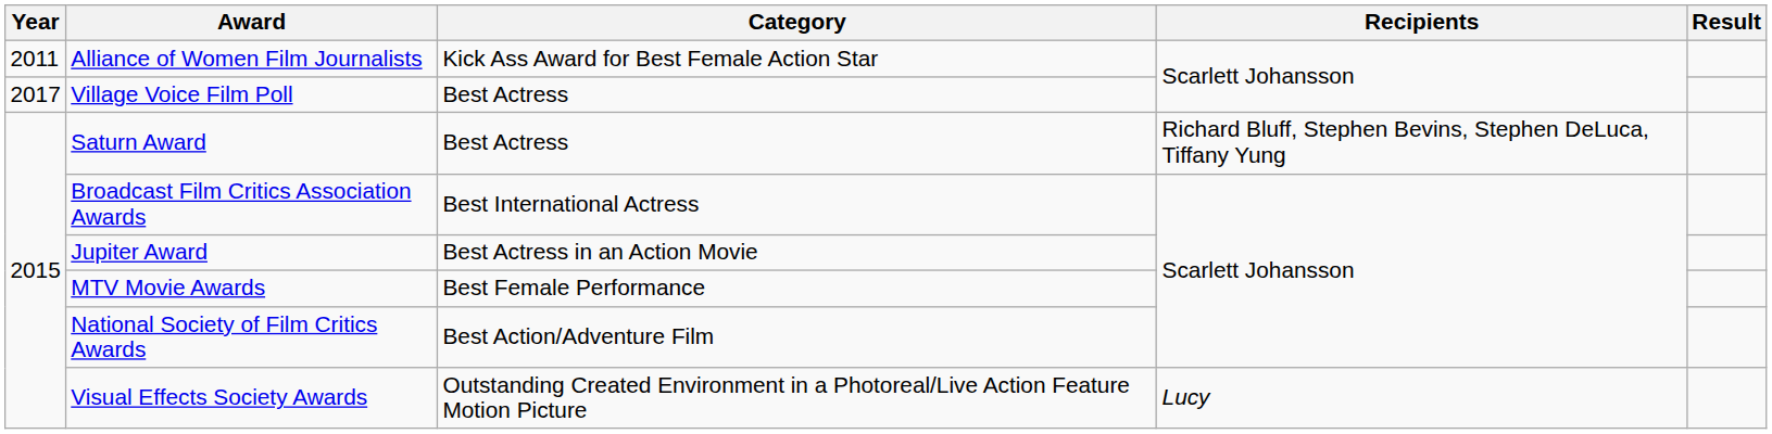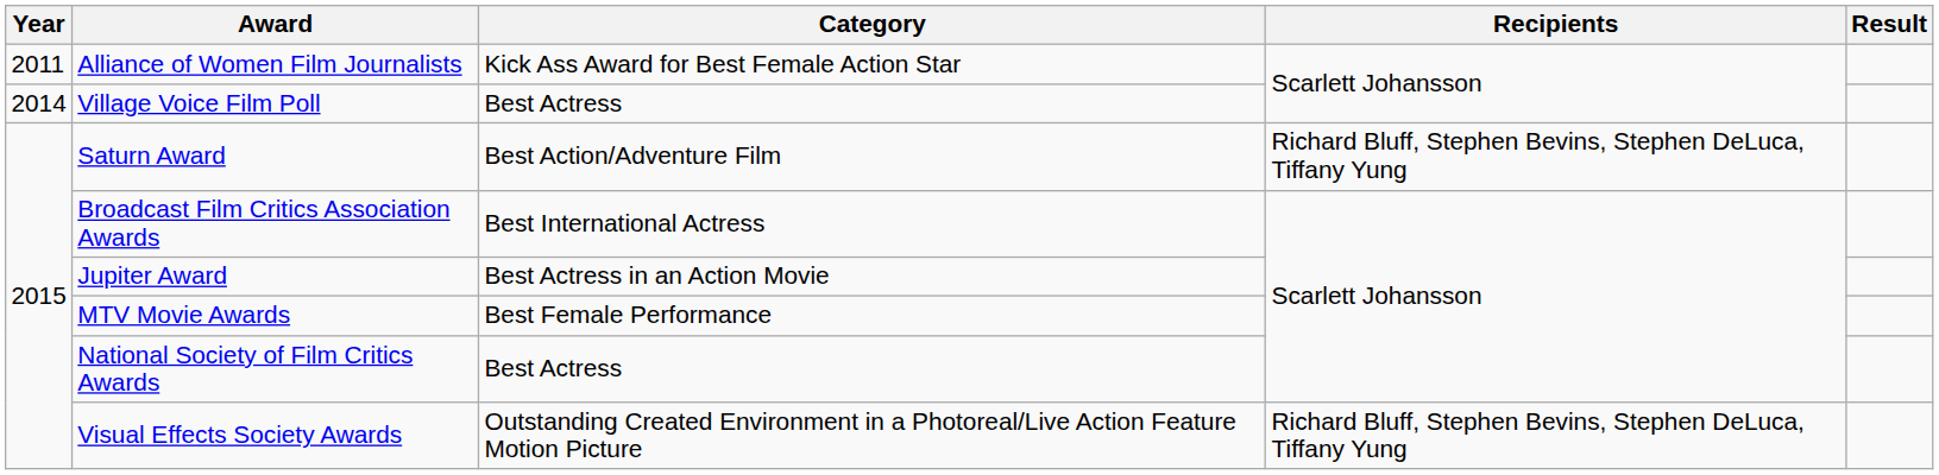 <table class="wikitable sortable">
 <tr>
 <th>Year</th>
 <th>Award</th>
 <th>Category</th>
 <th>Recipients</th>
 <th>Result</th>
 </tr>
 <tr>
 <td>2011</td>
 <td><a href='#'>Alliance of Women Film Journalists</a></td>
 <td>Kick Ass Award for Best Female Action Star</td>
 <td rowspan="2">Scarlett Johansson</td>
 <td></td>
 </tr>
 <tr>
-<td>2017</td>
+<td>2014</td>
 <td><a href='#'>Village Voice Film Poll</a></td>
 <td>Best Actress</td>
 <td></td>
 </tr>
 <tr>
 <td rowspan="6">2015</td>
 <td><a href='#'>Saturn Award</a></td>
-<td>Best Actress</td>
+<td>Best Action/Adventure Film</td>
 <td>Richard Bluff, Stephen Bevins, Stephen DeLuca, Tiffany Yung</td>
 <td></td>
 </tr>
 <tr>
 <td><a href='#'>Broadcast Film Critics Association Awards</a></td>
 <td>Best International Actress</td>
 <td rowspan="4">Scarlett Johansson</td>
 <td></td>
 </tr>
 <tr>
 <td><a href='#'>Jupiter Award</a></td>
 <td>Best Actress in an Action Movie</td>
 <td></td>
 </tr>
 <tr>
 <td><a href='#'>MTV Movie Awards</a></td>
 <td>Best Female Performance</td>
 <td></td>
 </tr>
 <tr>
 <td><a href='#'>National Society of Film Critics Awards</a></td>
-<td>Best Action/Adventure Film</td>
+<td>Best Actress</td>
 <td></td>
 </tr>
 <tr>
 <td><a href='#'>Visual Effects Society Awards</a></td>
 <td>Outstanding Created Environment in a Photoreal/Live Action Feature Motion Picture</td>
-<td><em>Lucy</em></td>
+<td>Richard Bluff, Stephen Bevins, Stephen DeLuca, Tiffany Yung</td>
 <td></td>
 </tr>
 </table>
